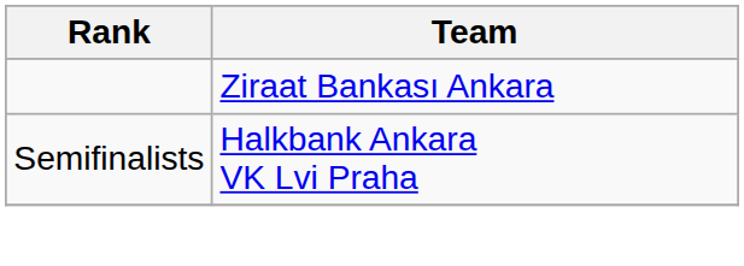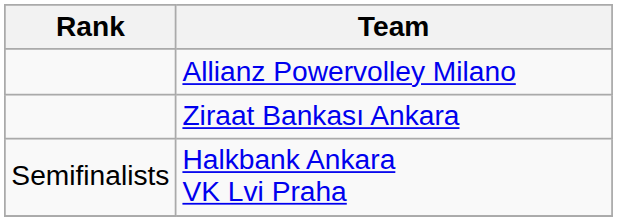 <table class="wikitable" style="text-align:center">
 <tr>
 <th width=40>Rank</th>
 <th width=240>Team</th>
+</tr>
+<tr>
+<td></td>
+<td align=left> <a href='#'>Allianz Powervolley Milano</a></td>
 </tr>
 <tr>
 <td></td>
 <td align=left> <a href='#'>Ziraat Bankası Ankara</a></td>
 </tr>
 <tr>
 <td>Semifinalists</td>
 <td align=left> <a href='#'>Halkbank Ankara</a><br>  <a href='#'>VK Lvi Praha</a></td>
 </tr>
 <tr>
 </tr>
 </table>
